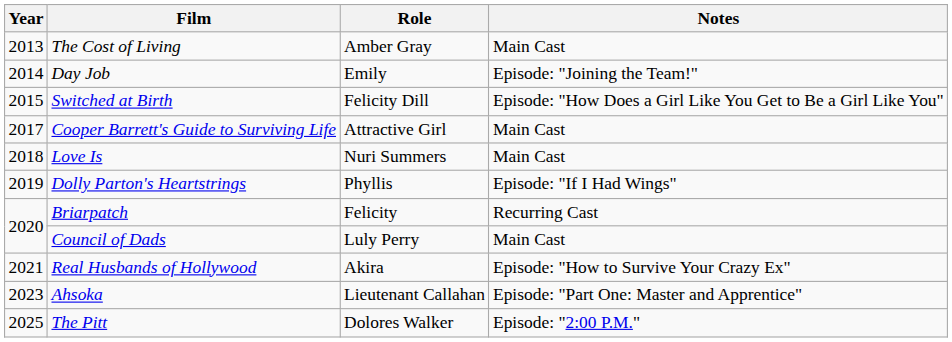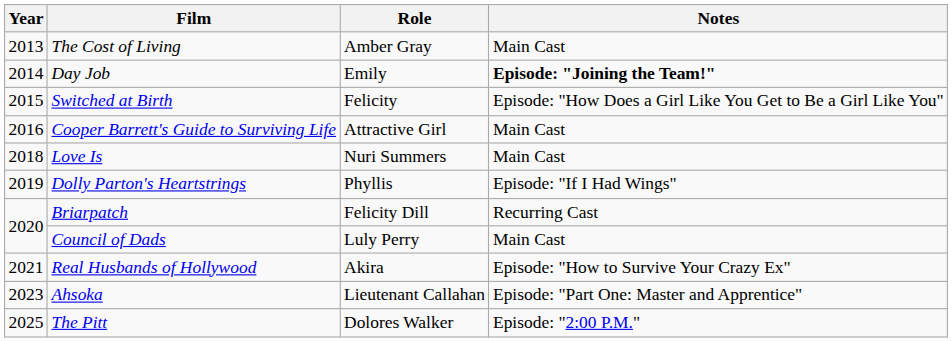 <table class="wikitable sortable">
 <tr>
 <th>Year</th>
 <th>Film</th>
 <th>Role</th>
 <th>Notes</th>
 </tr>
 <tr>
 <td>2013</td>
 <td><em>The Cost of Living</em></td>
 <td>Amber Gray</td>
 <td>Main Cast</td>
 </tr>
 <tr>
 <td>2014</td>
 <td><em>Day Job</em></td>
 <td>Emily</td>
-<td>Episode: "Joining the Team!"</td>
+<td><strong>Episode: "Joining the Team!"</strong></td>
 </tr>
 <tr>
 <td>2015</td>
 <td><em><a href='#'>Switched at Birth</a></em></td>
-<td>Felicity Dill</td>
+<td>Felicity</td>
 <td>Episode: "How Does a Girl Like You Get to Be a Girl Like You"</td>
 </tr>
 <tr>
-<td>2017</td>
+<td>2016</td>
 <td><em><a href='#'>Cooper Barrett's Guide to Surviving Life</a></em></td>
 <td>Attractive Girl</td>
 <td>Main Cast</td>
 </tr>
 <tr>
 <td>2018</td>
 <td><em><a href='#'>Love Is</a></em></td>
 <td>Nuri Summers</td>
 <td>Main Cast</td>
 </tr>
 <tr>
 <td>2019</td>
 <td><em><a href='#'>Dolly Parton's Heartstrings</a></em></td>
 <td>Phyllis</td>
 <td>Episode: "If I Had Wings"</td>
 </tr>
 <tr>
 <td rowspan="2">2020</td>
 <td><em><a href='#'>Briarpatch</a></em></td>
-<td>Felicity</td>
+<td>Felicity Dill</td>
 <td>Recurring Cast</td>
 </tr>
 <tr>
 <td><em><a href='#'>Council of Dads</a></em></td>
 <td>Luly Perry</td>
 <td>Main Cast</td>
 </tr>
 <tr>
 <td>2021</td>
 <td><em><a href='#'>Real Husbands of Hollywood</a></em></td>
 <td>Akira</td>
 <td>Episode: "How to Survive Your Crazy Ex"</td>
 </tr>
 <tr>
 <td>2023</td>
 <td><em><a href='#'>Ahsoka</a></em></td>
 <td>Lieutenant Callahan</td>
 <td>Episode: "Part One: Master and Apprentice"</td>
 </tr>
 <tr>
 <td>2025</td>
 <td><em><a href='#'>The Pitt</a></em></td>
 <td>Dolores Walker</td>
 <td>Episode: "<a href='#'>2:00 P.M.</a>"</td>
 </tr>
 </table>
